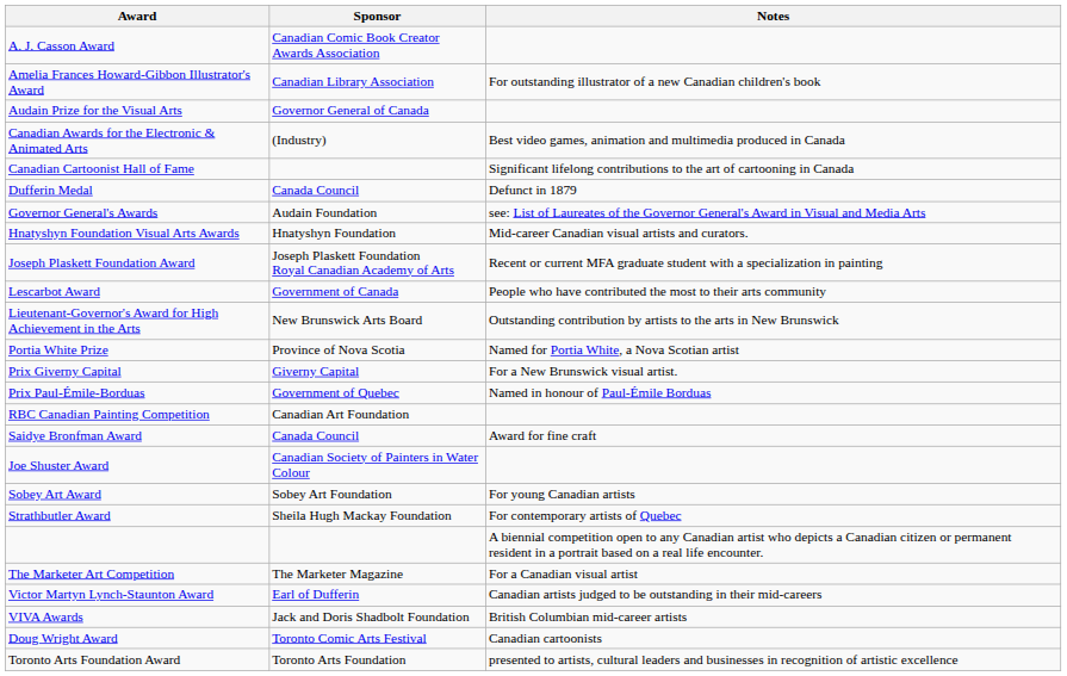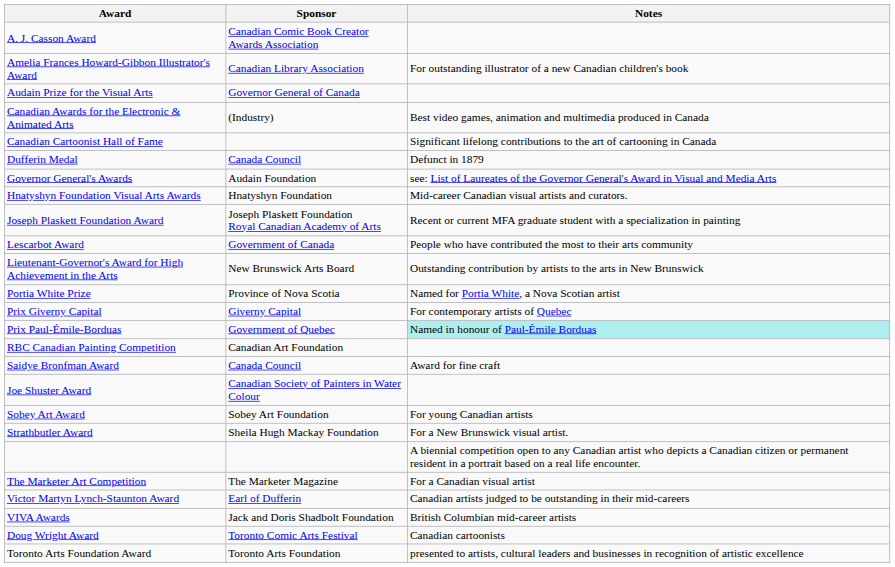 <table class="wikitable sortable">
 <tr>
 <th>Award</th>
 <th>Sponsor</th>
 <th>Notes</th>
 </tr>
 <tr>
 <td><a href='#'>A. J. Casson Award</a></td>
 <td><a href='#'>Canadian Comic Book Creator Awards Association</a></td>
 <td></td>
 </tr>
 <tr>
 <td><a href='#'>Amelia Frances Howard-Gibbon Illustrator's Award</a></td>
 <td><a href='#'>Canadian Library Association</a></td>
 <td>For outstanding illustrator of a new Canadian children's book</td>
 </tr>
 <tr>
 <td><a href='#'>Audain Prize for the Visual Arts</a></td>
 <td><a href='#'>Governor General of Canada</a></td>
 <td></td>
 </tr>
 <tr>
 <td><a href='#'>Canadian Awards for the Electronic & Animated Arts</a></td>
 <td>(Industry)</td>
 <td>Best video games, animation and multimedia produced in Canada</td>
 </tr>
 <tr>
 <td><a href='#'>Canadian Cartoonist Hall of Fame</a></td>
 <td></td>
 <td>Significant lifelong contributions to the art of cartooning in Canada</td>
 </tr>
 <tr>
 <td><a href='#'>Dufferin Medal</a></td>
 <td><a href='#'>Canada Council</a></td>
 <td>Defunct in 1879</td>
 </tr>
 <tr>
 <td><a href='#'>Governor General's Awards</a></td>
 <td>Audain Foundation</td>
 <td>see: <a href='#'>List of Laureates of the Governor General's Award in Visual and Media Arts</a></td>
 </tr>
 <tr>
 <td><a href='#'>Hnatyshyn Foundation Visual Arts Awards</a></td>
 <td>Hnatyshyn Foundation</td>
 <td>Mid-career Canadian visual artists and curators.</td>
 </tr>
 <tr>
 <td><a href='#'>Joseph Plaskett Foundation Award</a></td>
 <td>Joseph Plaskett Foundation<br><a href='#'>Royal Canadian Academy of Arts</a></td>
 <td>Recent or current MFA graduate student with a specialization in painting</td>
 </tr>
 <tr>
 <td><a href='#'>Lescarbot Award</a></td>
 <td><a href='#'>Government of Canada</a></td>
 <td>People who have contributed the most to their arts community</td>
 </tr>
 <tr>
 <td><a href='#'>Lieutenant-Governor's Award for High Achievement in the Arts</a></td>
 <td>New Brunswick Arts Board</td>
 <td>Outstanding contribution by artists to the arts in New Brunswick</td>
 </tr>
 <tr>
 <td><a href='#'>Portia White Prize</a></td>
 <td>Province of Nova Scotia</td>
 <td>Named for <a href='#'>Portia White</a>, a Nova Scotian artist</td>
 </tr>
 <tr>
 <td><a href='#'>Prix Giverny Capital</a></td>
 <td><a href='#'>Giverny Capital</a></td>
-<td>For a New Brunswick visual artist.</td>
+<td>For contemporary artists of <a href='#'>Quebec</a></td>
 </tr>
 <tr>
 <td><a href='#'>Prix Paul-Émile-Borduas</a></td>
 <td><a href='#'>Government of Quebec</a></td>
-<td>Named in honour of <a href='#'>Paul-Émile Borduas</a></td>
+<td style="background: paleturquoise;">Named in honour of <a href='#'>Paul-Émile Borduas</a></td>
 </tr>
 <tr>
 <td><a href='#'>RBC Canadian Painting Competition</a></td>
 <td>Canadian Art Foundation</td>
 <td></td>
 </tr>
 <tr>
 <td><a href='#'>Saidye Bronfman Award</a></td>
 <td><a href='#'>Canada Council</a></td>
 <td>Award for fine craft</td>
 </tr>
 <tr>
 <td><a href='#'>Joe Shuster Award</a></td>
 <td><a href='#'>Canadian Society of Painters in Water Colour</a></td>
 <td></td>
 </tr>
 <tr>
 <td><a href='#'>Sobey Art Award</a></td>
 <td>Sobey Art Foundation</td>
 <td>For young Canadian artists</td>
 </tr>
 <tr>
 <td><a href='#'>Strathbutler Award</a></td>
 <td>Sheila Hugh Mackay Foundation</td>
-<td>For contemporary artists of <a href='#'>Quebec</a></td>
+<td>For a New Brunswick visual artist.</td>
 </tr>
 <tr>
 <td></td>
 <td></td>
 <td>A biennial competition open to any Canadian artist who depicts a Canadian citizen or permanent resident in a portrait based on a real life encounter.</td>
 </tr>
 <tr>
 <td><a href='#'>The Marketer Art Competition</a></td>
 <td>The Marketer Magazine</td>
 <td>For a Canadian visual artist</td>
 </tr>
 <tr>
 <td><a href='#'>Victor Martyn Lynch-Staunton Award</a></td>
 <td><a href='#'>Earl of Dufferin</a></td>
 <td>Canadian artists judged to be outstanding in their mid-careers</td>
 </tr>
 <tr>
 <td><a href='#'>VIVA Awards</a></td>
 <td>Jack and Doris Shadbolt Foundation</td>
 <td>British Columbian mid-career artists</td>
 </tr>
 <tr>
 <td><a href='#'>Doug Wright Award</a></td>
 <td><a href='#'>Toronto Comic Arts Festival</a></td>
 <td>Canadian cartoonists</td>
 </tr>
 <tr>
 <td>Toronto Arts Foundation Award </td>
 <td>Toronto Arts Foundation</td>
 <td>presented to artists, cultural leaders and businesses in recognition of artistic excellence</td>
 </tr>
 </table>
